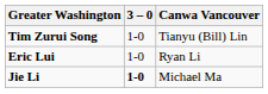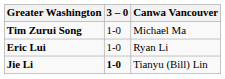 <table class="wikitable">
 <tr>
 <th>Greater Washington</th>
 <th>3 – 0</th>
 <th>Canwa Vancouver</th>
 </tr>
 <tr>
 <td><strong>Tim Zurui Song</strong></td>
 <td>1-0</td>
-<td>Tianyu (Bill) Lin</td>
+<td>Michael Ma</td>
 </tr>
 <tr>
 <td><strong>Eric Lui</strong></td>
 <td>1-0</td>
 <td>Ryan Li</td>
 </tr>
 <tr>
 <td><strong>Jie Li</strong></td>
 <td><strong>1-0</strong></td>
-<td>Michael Ma</td>
+<td>Tianyu (Bill) Lin</td>
 </tr>
 </table>
